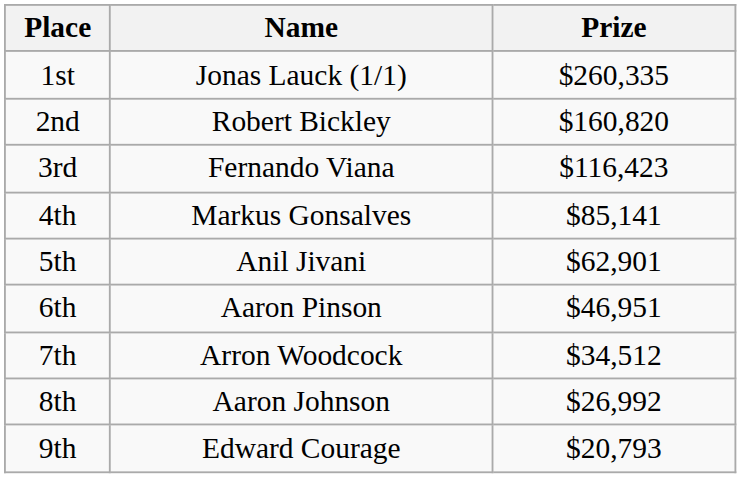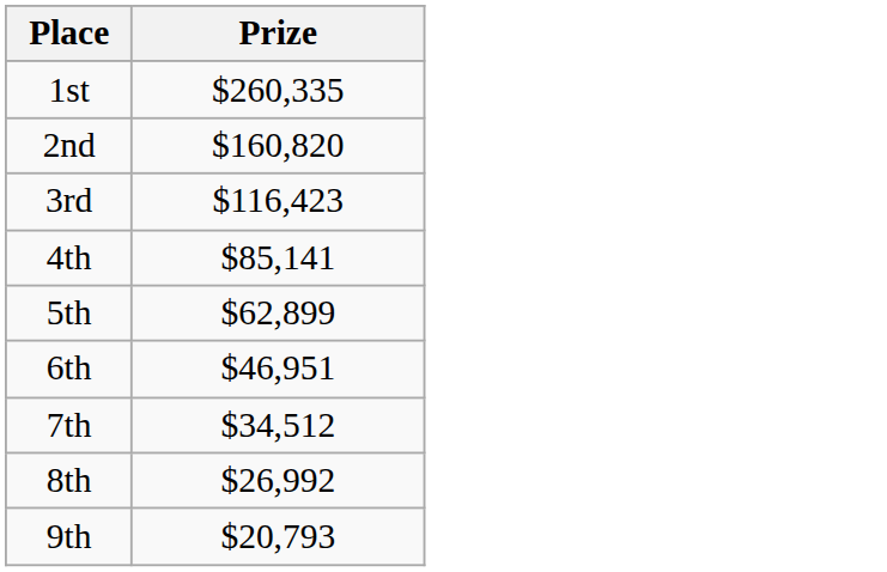 <table class="wikitable">
 <tr>
 <th width="50">Place</th>
-<th width="200">Name</th>
 <th width="125">Prize</th>
 </tr>
 <tr>
 <td align = "center">1st</td>
-<td align = "center">Jonas Lauck (1/1)</td>
 <td align = "center">$260,335</td>
 </tr>
 <tr>
 <td align = "center">2nd</td>
-<td align = "center">Robert Bickley</td>
 <td align = "center">$160,820</td>
 </tr>
 <tr>
 <td align = "center">3rd</td>
-<td align = "center">Fernando Viana</td>
 <td align = "center">$116,423</td>
 </tr>
 <tr>
 <td align = "center">4th</td>
-<td align = "center">Markus Gonsalves</td>
 <td align = "center">$85,141</td>
 </tr>
 <tr>
 <td align = "center">5th</td>
-<td align = "center">Anil Jivani</td>
-<td align = "center">$62,901</td>
+<td align = "center">$62,899</td>
 </tr>
 <tr>
 <td align = "center">6th</td>
-<td align = "center">Aaron Pinson</td>
 <td align = "center">$46,951</td>
 </tr>
 <tr>
 <td align = "center">7th</td>
-<td align = "center">Arron Woodcock</td>
 <td align = "center">$34,512</td>
 </tr>
 <tr>
 <td align = "center">8th</td>
-<td align = "center">Aaron Johnson</td>
 <td align = "center">$26,992</td>
 </tr>
 <tr>
 <td align = "center">9th</td>
-<td align = "center">Edward Courage</td>
 <td align = "center">$20,793</td>
 </tr>
 </table>
